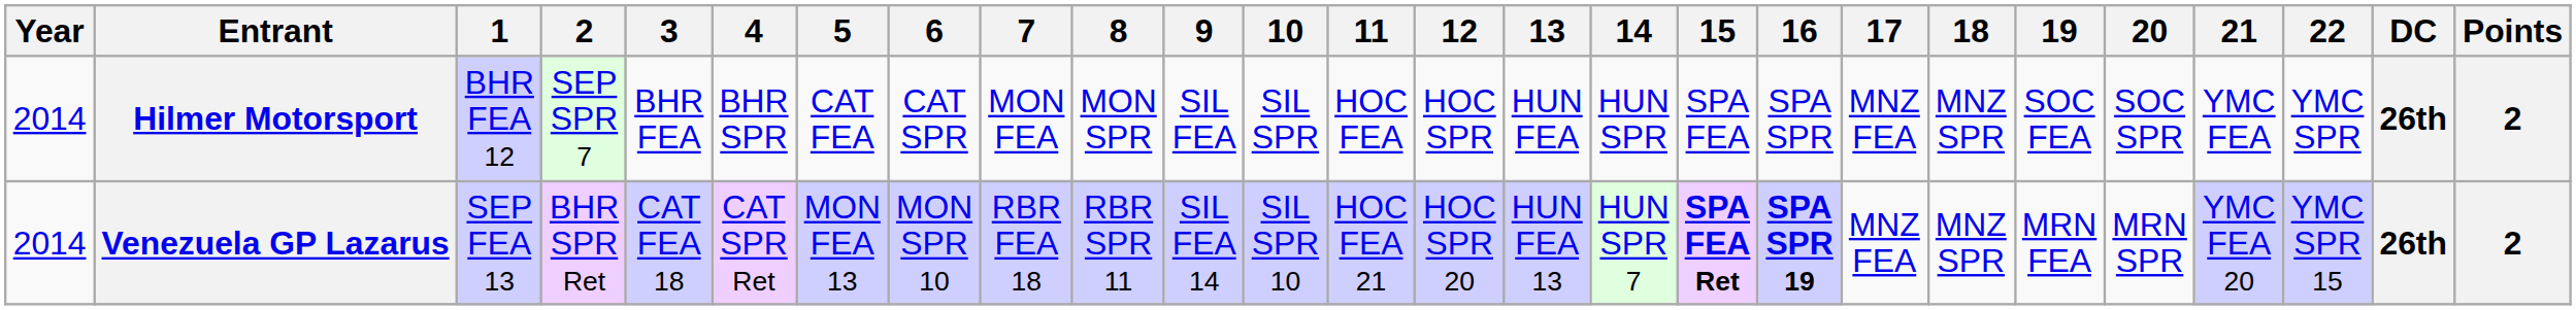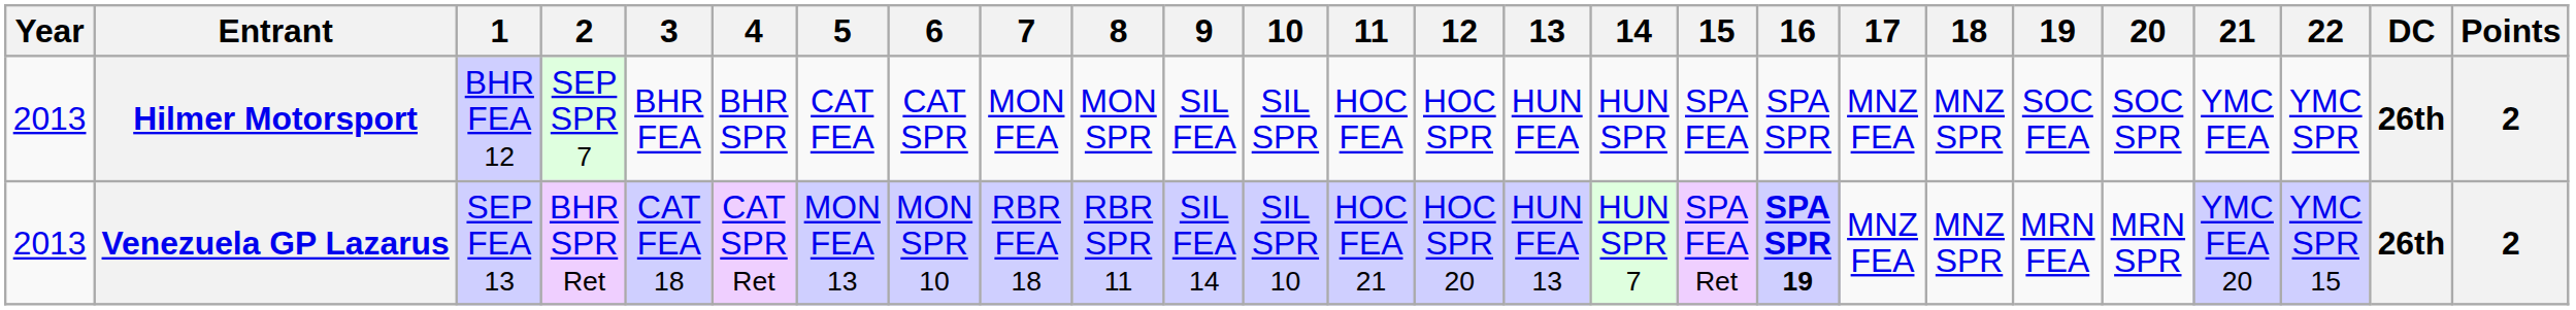 <table class="wikitable" style="text-align:center; font-size:85%">
 <tr>
 <th>Year</th>
 <th>Entrant</th>
 <th>1</th>
 <th>2</th>
 <th>3</th>
 <th>4</th>
 <th>5</th>
 <th>6</th>
 <th>7</th>
 <th>8</th>
 <th>9</th>
 <th>10</th>
 <th>11</th>
 <th>12</th>
 <th>13</th>
 <th>14</th>
 <th>15</th>
 <th>16</th>
 <th>17</th>
 <th>18</th>
 <th>19</th>
 <th>20</th>
 <th>21</th>
 <th>22</th>
 <th>DC</th>
 <th>Points</th>
 </tr>
 <tr>
-<td><a href='#'>2014</a></td>
+<td><a href='#'>2013</a></td>
 <th nowrap><a href='#'>Hilmer Motorsport</a></th>
 <td style="background:#CFCFFF;"><a href='#'>BHR<br>FEA</a><br><small>12</small></td>
 <td style="background:#DFFFDF;"><a href='#'>SEP<br>SPR</a><br><small>7</small></td>
 <td><a href='#'>BHR<br>FEA</a></td>
 <td><a href='#'>BHR<br>SPR</a></td>
 <td><a href='#'>CAT<br>FEA</a></td>
 <td><a href='#'>CAT<br>SPR</a></td>
 <td><a href='#'>MON<br>FEA</a></td>
 <td><a href='#'>MON<br>SPR</a></td>
 <td><a href='#'>SIL<br>FEA</a></td>
 <td><a href='#'>SIL<br>SPR</a></td>
 <td><a href='#'>HOC<br>FEA</a></td>
 <td><a href='#'>HOC<br>SPR</a></td>
 <td><a href='#'>HUN<br>FEA</a></td>
 <td><a href='#'>HUN<br>SPR</a></td>
 <td><a href='#'>SPA<br>FEA</a></td>
 <td><a href='#'>SPA<br>SPR</a></td>
 <td><a href='#'>MNZ<br>FEA</a></td>
 <td><a href='#'>MNZ<br>SPR</a></td>
 <td><a href='#'>SOC<br>FEA</a></td>
 <td><a href='#'>SOC<br>SPR</a></td>
 <td><a href='#'>YMC<br>FEA</a></td>
 <td><a href='#'>YMC<br>SPR</a></td>
 <th>26th</th>
 <th>2</th>
 </tr>
 <tr>
-<td><a href='#'>2014</a></td>
+<td><a href='#'>2013</a></td>
 <th nowrap><a href='#'>Venezuela GP Lazarus</a></th>
 <td style="background:#CFCFFF;"><a href='#'>SEP<br>FEA</a><br><small>13</small></td>
 <td style="background:#EFCFFF;"><a href='#'>BHR<br>SPR</a><br><small>Ret</small></td>
 <td style="background:#CFCFFF;"><a href='#'>CAT<br>FEA</a><br><small>18</small></td>
 <td style="background:#EFCFFF;"><a href='#'>CAT<br>SPR</a><br><small>Ret</small></td>
 <td style="background:#CFCFFF;"><a href='#'>MON<br>FEA</a><br><small>13</small></td>
 <td style="background:#CFCFFF;"><a href='#'>MON<br>SPR</a><br><small>10</small></td>
 <td style="background:#CFCFFF;"><a href='#'>RBR<br>FEA</a><br><small>18</small></td>
 <td style="background:#CFCFFF;"><a href='#'>RBR<br>SPR</a><br><small>11</small></td>
 <td style="background:#CFCFFF;"><a href='#'>SIL<br>FEA</a><br><small>14</small></td>
 <td style="background:#CFCFFF;"><a href='#'>SIL<br>SPR</a><br><small>10</small></td>
 <td style="background:#CFCFFF;"><a href='#'>HOC<br>FEA</a><br><small>21</small></td>
 <td style="background:#CFCFFF;"><a href='#'>HOC<br>SPR</a><br><small>20</small></td>
 <td style="background:#CFCFFF;"><a href='#'>HUN<br>FEA</a><br><small>13</small></td>
 <td style="background:#DFFFDF;"><a href='#'>HUN<br>SPR</a><br><small>7</small></td>
-<td style="background:#EFCFFF;"><strong><a href='#'>SPA<br>FEA</a><br><small>Ret</small></strong></td>
+<td style="background:#EFCFFF;"><a href='#'>SPA<br>FEA</a><br><small>Ret</small></td>
 <td style="background:#CFCFFF;"><strong><a href='#'>SPA<br>SPR</a><br><small>19</small></strong></td>
 <td><a href='#'>MNZ<br>FEA</a></td>
 <td><a href='#'>MNZ<br>SPR</a></td>
 <td><a href='#'>MRN<br>FEA</a></td>
 <td><a href='#'>MRN<br>SPR</a></td>
 <td style="background:#CFCFFF;"><a href='#'>YMC<br>FEA</a><br><small>20</small></td>
 <td style="background:#CFCFFF;"><a href='#'>YMC<br>SPR</a><br><small>15</small></td>
 <th>26th</th>
 <th>2</th>
 </tr>
 </table>
